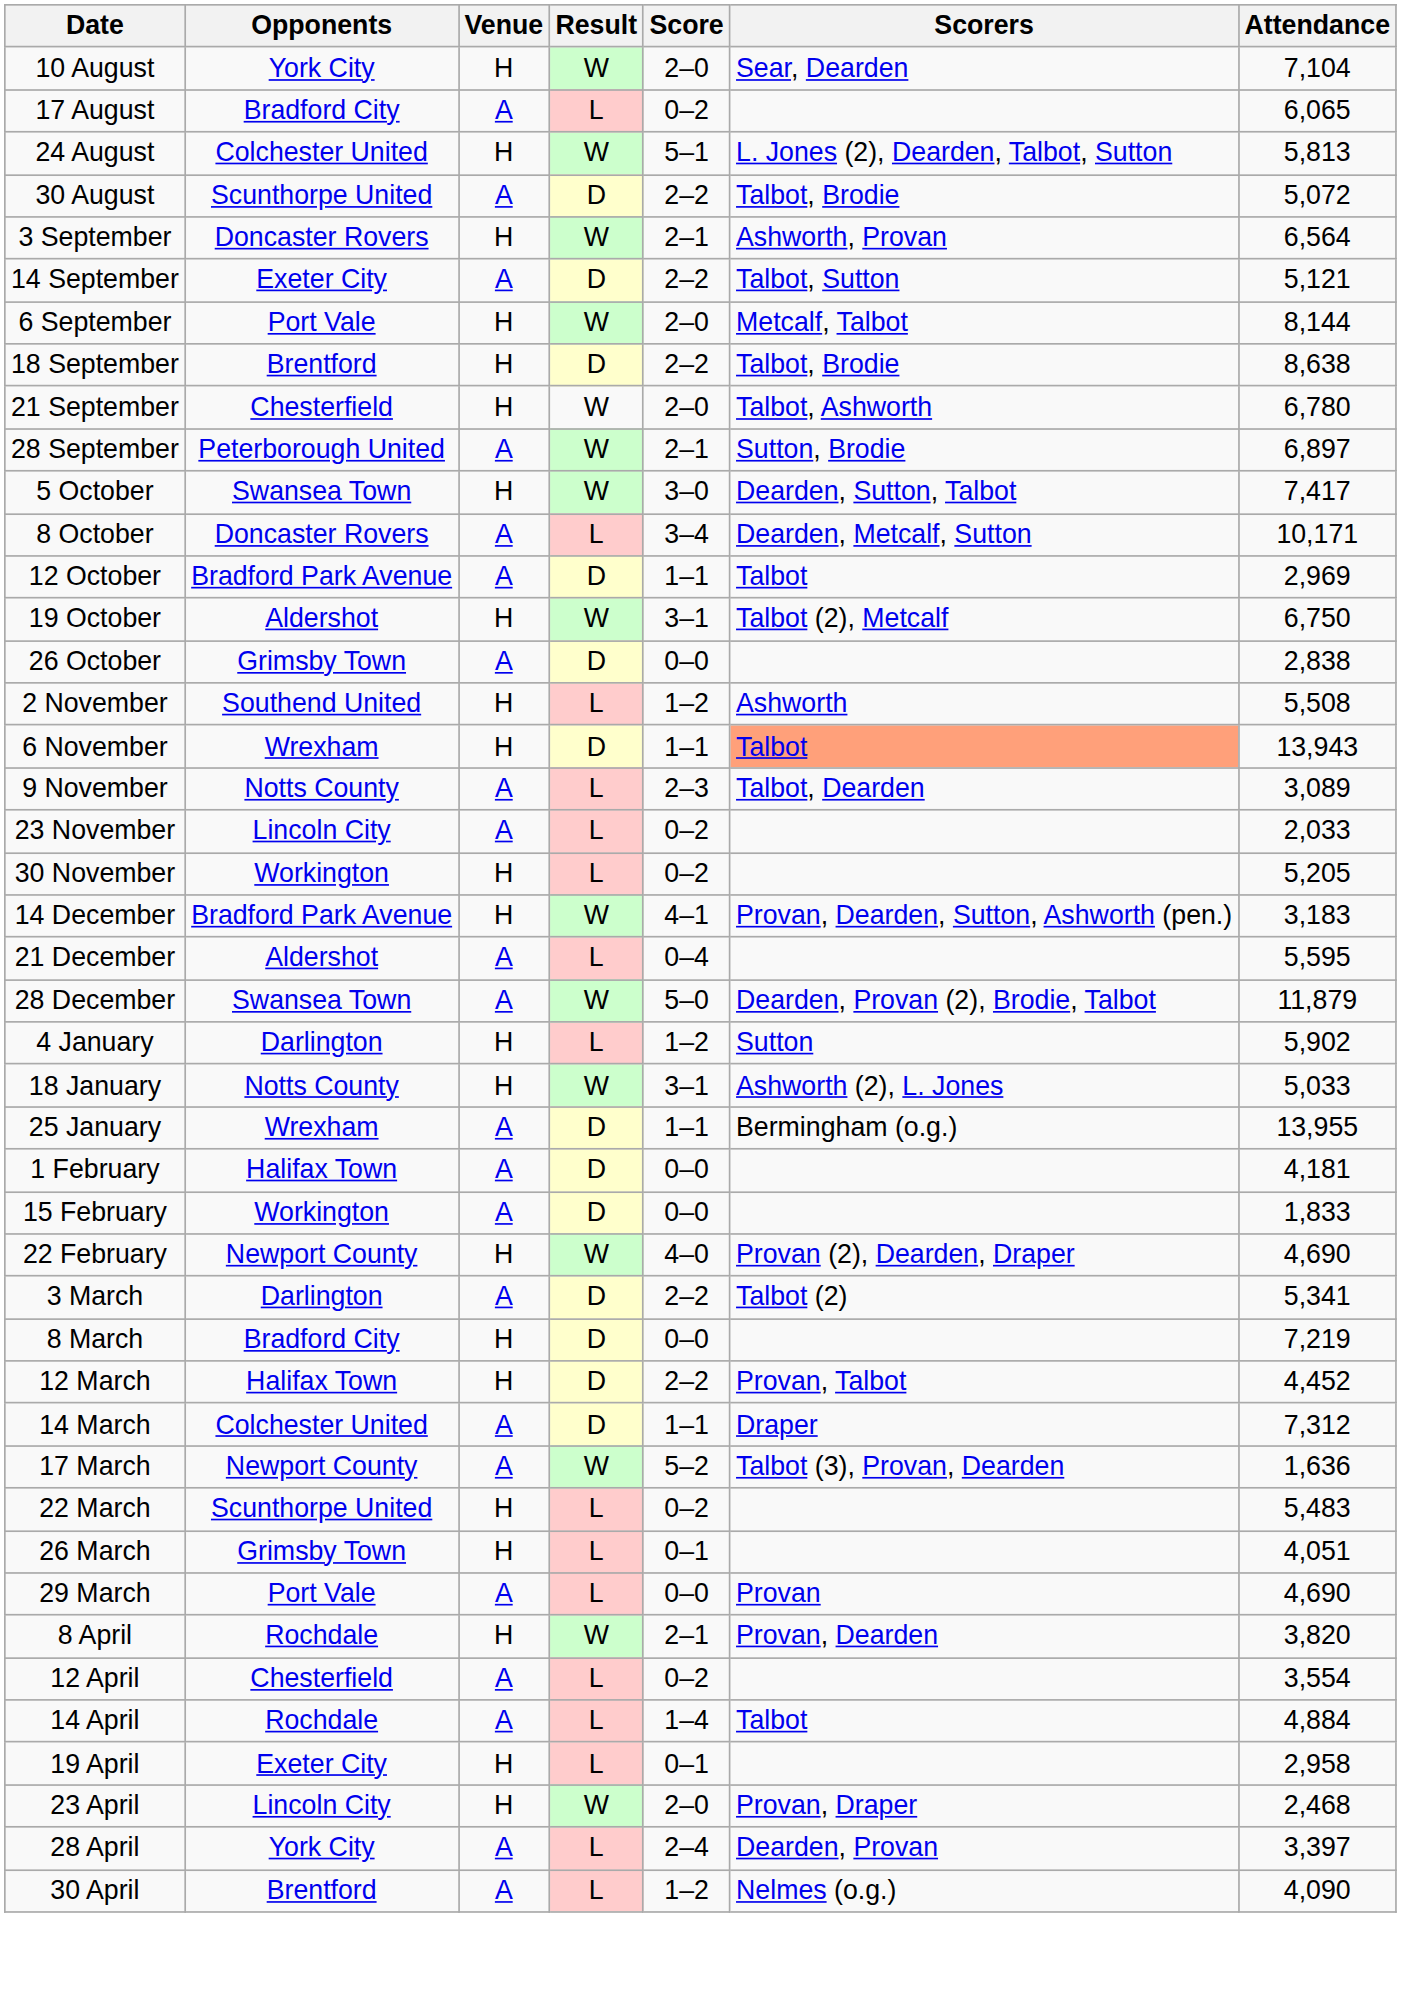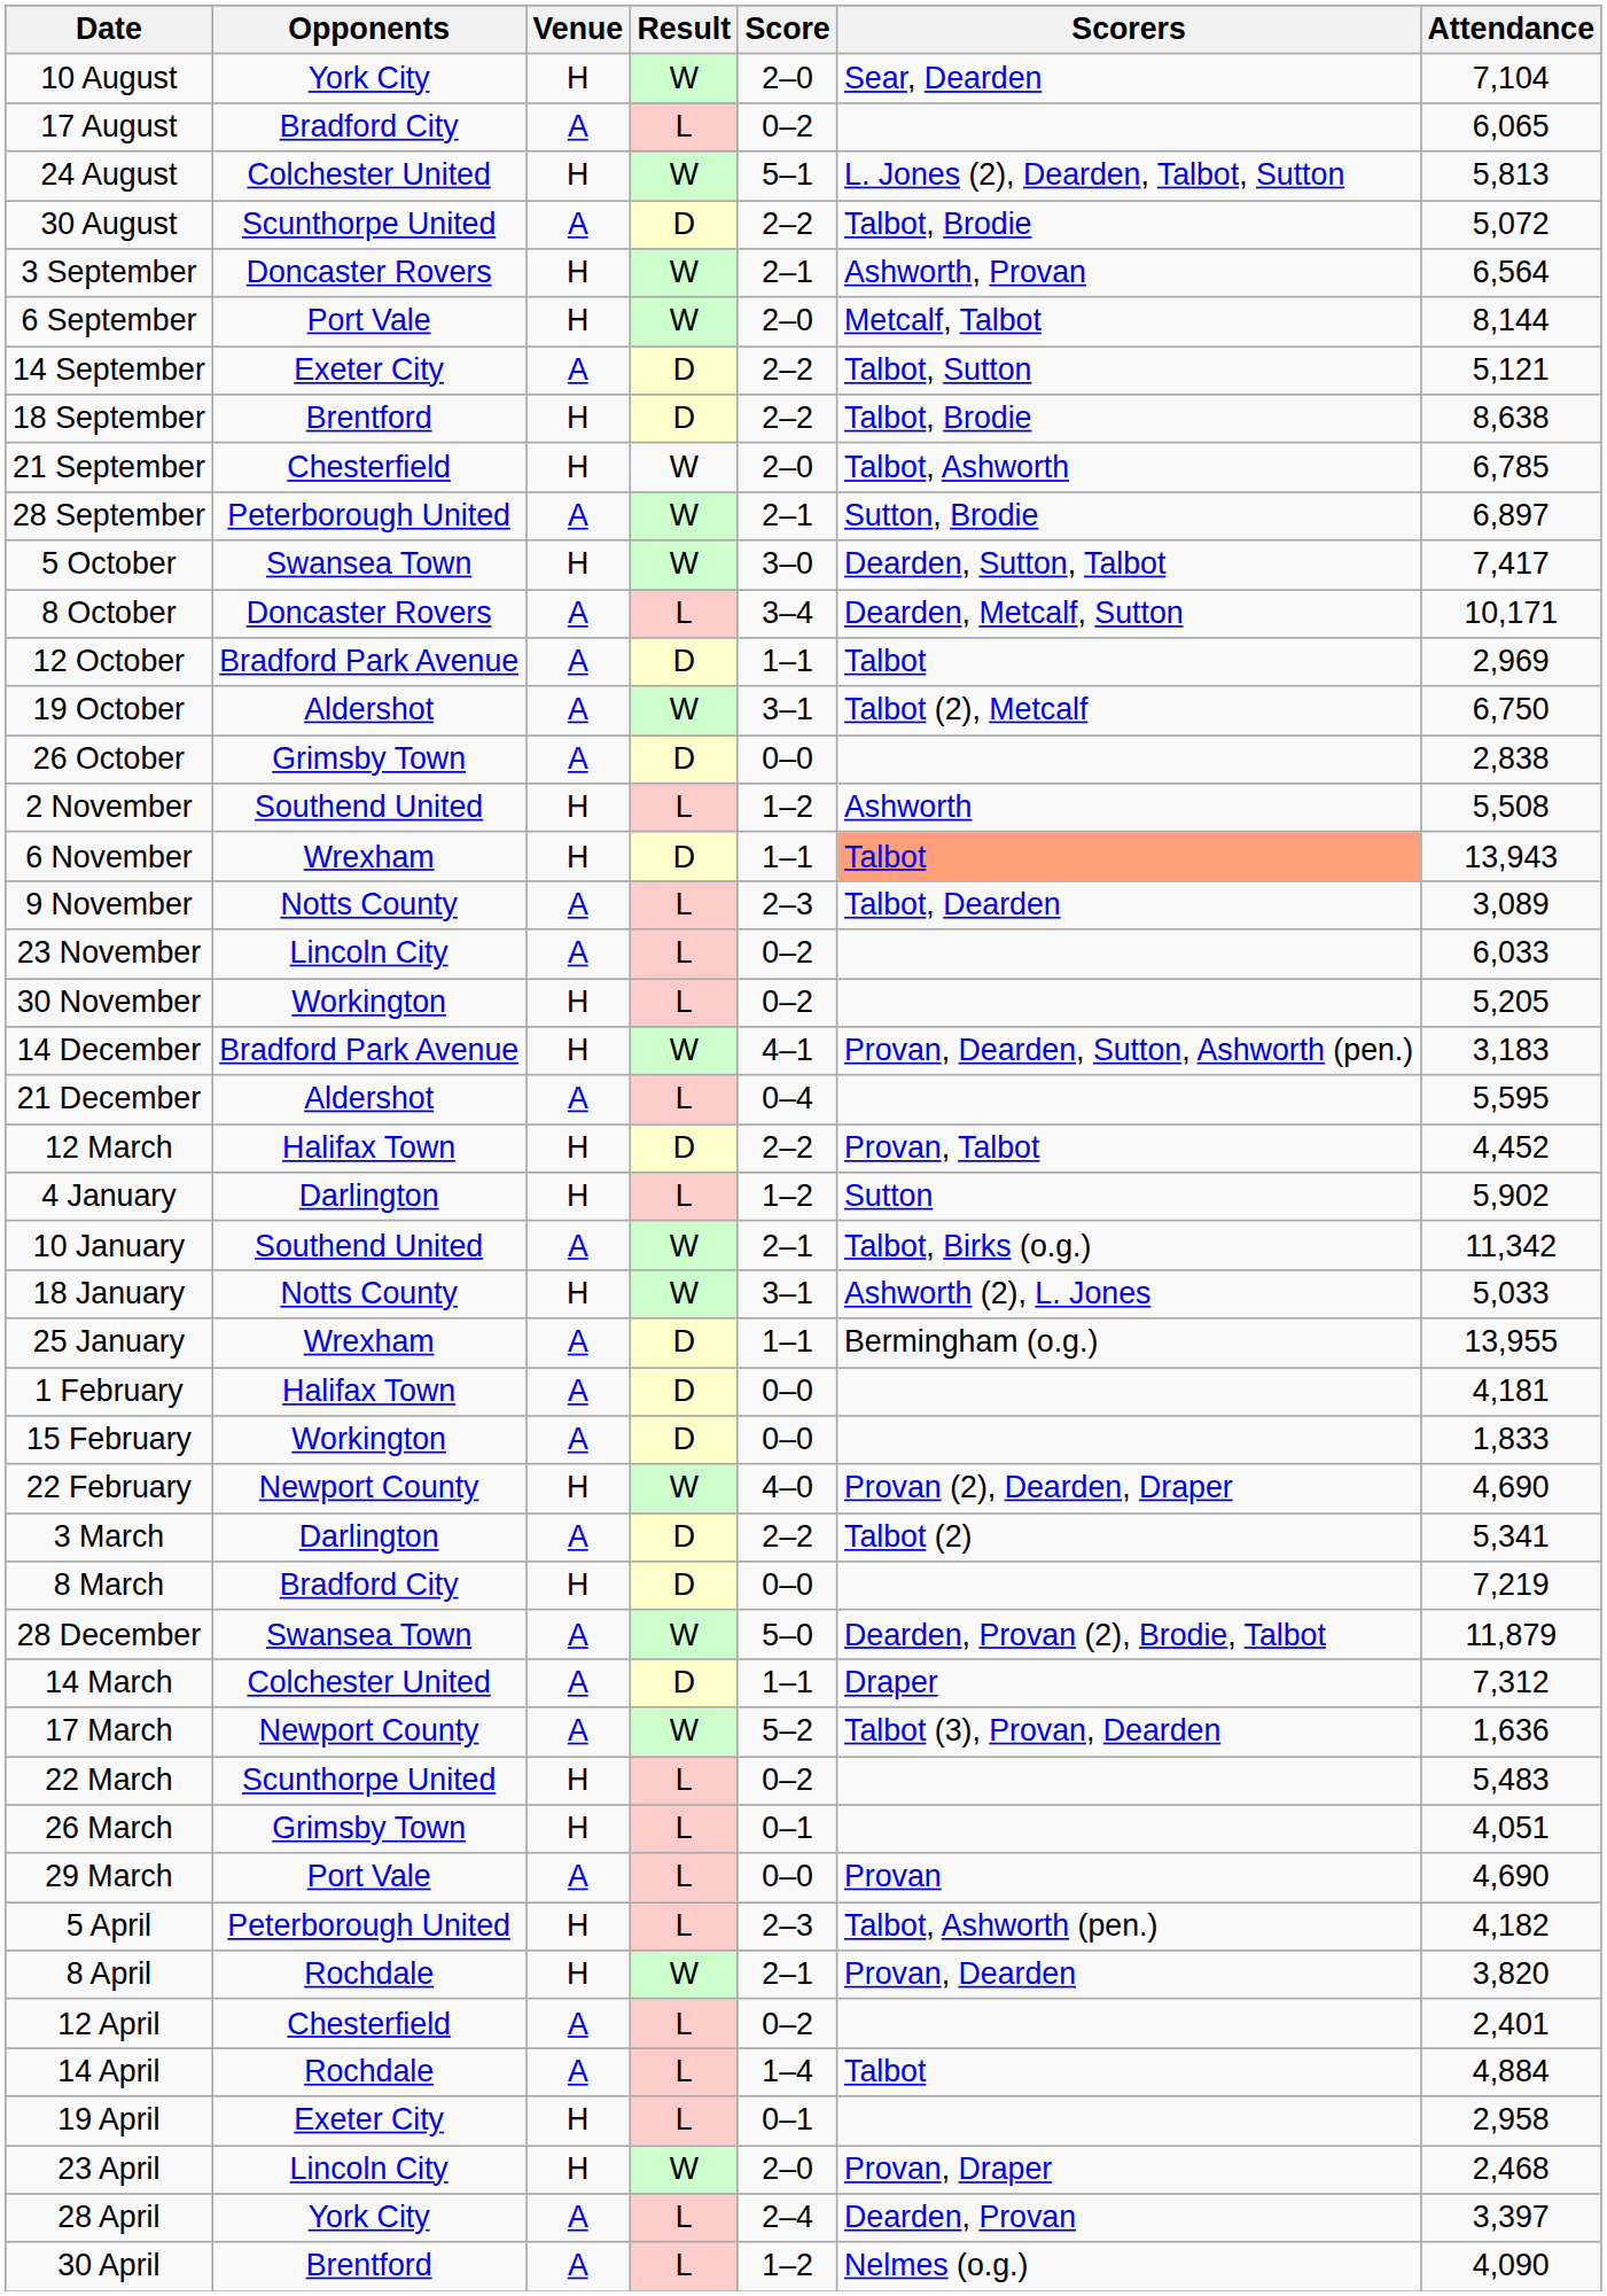 <table class="wikitable" style="text-align:center">
 <tr>
 <th>Date</th>
 <th>Opponents</th>
 <th>Venue</th>
 <th>Result</th>
 <th>Score</th>
 <th>Scorers</th>
 <th>Attendance</th>
 </tr>
 <tr>
 <td>10 August</td>
 <td><a href='#'>York City</a></td>
 <td>H</td>
 <td style="background-color:#CCFFCC">W</td>
 <td>2–0</td>
 <td align="left"><a href='#'>Sear</a>, <a href='#'>Dearden</a></td>
 <td>7,104</td>
 </tr>
 <tr>
 <td>17 August</td>
 <td><a href='#'>Bradford City</a></td>
 <td><a href='#'>A</a></td>
 <td style="background-color:#FFCCCC">L</td>
 <td>0–2</td>
 <td align="left"></td>
 <td>6,065</td>
 </tr>
 <tr>
 <td>24 August</td>
 <td><a href='#'>Colchester United</a></td>
 <td>H</td>
 <td style="background-color:#CCFFCC">W</td>
 <td>5–1</td>
 <td align="left"><a href='#'>L. Jones</a> (2), <a href='#'>Dearden</a>, <a href='#'>Talbot</a>, <a href='#'>Sutton</a></td>
 <td>5,813</td>
 </tr>
 <tr>
 <td>30 August</td>
 <td><a href='#'>Scunthorpe United</a></td>
 <td><a href='#'>A</a></td>
 <td style="background-color:#FFFFCC">D</td>
 <td>2–2</td>
 <td align="left"><a href='#'>Talbot</a>, <a href='#'>Brodie</a></td>
 <td>5,072</td>
 </tr>
 <tr>
 <td>3 September</td>
 <td><a href='#'>Doncaster Rovers</a></td>
 <td>H</td>
 <td style="background-color:#CCFFCC">W</td>
 <td>2–1</td>
 <td align="left"><a href='#'>Ashworth</a>, <a href='#'>Provan</a></td>
 <td>6,564</td>
 </tr>
 <tr>
+<td>6 September</td>
+<td><a href='#'>Port Vale</a></td>
+<td>H</td>
+<td style="background-color:#CCFFCC">W</td>
+<td>2–0</td>
+<td align="left"><a href='#'>Metcalf</a>, <a href='#'>Talbot</a></td>
+<td>8,144</td>
+</tr>
+<tr>
 <td>14 September</td>
 <td><a href='#'>Exeter City</a></td>
 <td><a href='#'>A</a></td>
 <td style="background-color:#FFFFCC">D</td>
 <td>2–2</td>
 <td align="left"><a href='#'>Talbot</a>, <a href='#'>Sutton</a></td>
 <td>5,121</td>
-</tr>
-<tr>
-<td>6 September</td>
-<td><a href='#'>Port Vale</a></td>
-<td>H</td>
-<td style="background-color:#CCFFCC">W</td>
-<td>2–0</td>
-<td align="left"><a href='#'>Metcalf</a>, <a href='#'>Talbot</a></td>
-<td>8,144</td>
 </tr>
 <tr>
 <td>18 September</td>
 <td><a href='#'>Brentford</a></td>
 <td>H</td>
 <td style="background-color:#FFFFCC">D</td>
 <td>2–2</td>
 <td align="left"><a href='#'>Talbot</a>, <a href='#'>Brodie</a></td>
 <td>8,638</td>
 </tr>
 <tr>
 <td>21 September</td>
 <td><a href='#'>Chesterfield</a></td>
 <td>H</td>
 <td style="background-color:#ССFFCC">W</td>
 <td>2–0</td>
 <td align="left"><a href='#'>Talbot</a>, <a href='#'>Ashworth</a></td>
-<td>6,780</td>
+<td>6,785</td>
 </tr>
 <tr>
 <td>28 September</td>
 <td><a href='#'>Peterborough United</a></td>
 <td><a href='#'>A</a></td>
 <td style="background-color:#CCFFCC">W</td>
 <td>2–1</td>
 <td align="left"><a href='#'>Sutton</a>, <a href='#'>Brodie</a></td>
 <td>6,897</td>
 </tr>
 <tr>
 <td>5 October</td>
 <td><a href='#'>Swansea Town</a></td>
 <td>H</td>
 <td style="background-color:#CCFFCC">W</td>
 <td>3–0</td>
 <td align="left"><a href='#'>Dearden</a>, <a href='#'>Sutton</a>, <a href='#'>Talbot</a></td>
 <td>7,417</td>
 </tr>
 <tr>
 <td>8 October</td>
 <td><a href='#'>Doncaster Rovers</a></td>
 <td><a href='#'>A</a></td>
 <td style="background-color:#FFCCCC">L</td>
 <td>3–4</td>
 <td align="left"><a href='#'>Dearden</a>, <a href='#'>Metcalf</a>, <a href='#'>Sutton</a></td>
 <td>10,171</td>
 </tr>
 <tr>
 <td>12 October</td>
 <td><a href='#'>Bradford Park Avenue</a></td>
 <td><a href='#'>A</a></td>
 <td style="background-color:#FFFFCC">D</td>
 <td>1–1</td>
 <td align="left"><a href='#'>Talbot</a></td>
 <td>2,969</td>
 </tr>
 <tr>
 <td>19 October</td>
 <td><a href='#'>Aldershot</a></td>
-<td>H</td>
+<td><a href='#'>A</a></td>
 <td style="background-color:#CCFFCC">W</td>
 <td>3–1</td>
 <td align="left"><a href='#'>Talbot</a> (2), <a href='#'>Metcalf</a></td>
 <td>6,750</td>
 </tr>
 <tr>
 <td>26 October</td>
 <td><a href='#'>Grimsby Town</a></td>
 <td><a href='#'>A</a></td>
 <td style="background-color:#FFFFCC">D</td>
 <td>0–0</td>
 <td align="left"></td>
 <td>2,838</td>
 </tr>
 <tr>
 <td>2 November</td>
 <td><a href='#'>Southend United</a></td>
 <td>H</td>
 <td style="background-color:#FFCCCC">L</td>
 <td>1–2</td>
 <td align="left"><a href='#'>Ashworth</a></td>
 <td>5,508</td>
 </tr>
 <tr>
 <td>6 November</td>
 <td><a href='#'>Wrexham</a></td>
 <td>H</td>
 <td style="background-color:#FFFFCC">D</td>
 <td>1–1</td>
 <td align="left" style="background: lightsalmon;"><a href='#'>Talbot</a></td>
 <td>13,943</td>
 </tr>
 <tr>
 <td>9 November</td>
 <td><a href='#'>Notts County</a></td>
 <td><a href='#'>A</a></td>
 <td style="background-color:#FFCCCC">L</td>
 <td>2–3</td>
 <td align="left"><a href='#'>Talbot</a>, <a href='#'>Dearden</a></td>
 <td>3,089</td>
 </tr>
 <tr>
 <td>23 November</td>
 <td><a href='#'>Lincoln City</a></td>
 <td><a href='#'>A</a></td>
 <td style="background-color:#FFCCCC">L</td>
 <td>0–2</td>
 <td align="left"></td>
-<td>2,033</td>
+<td>6,033</td>
 </tr>
 <tr>
 <td>30 November</td>
 <td><a href='#'>Workington</a></td>
 <td>H</td>
 <td style="background-color:#FFCCCC">L</td>
 <td>0–2</td>
 <td align="left"></td>
 <td>5,205</td>
 </tr>
 <tr>
 <td>14 December</td>
 <td><a href='#'>Bradford Park Avenue</a></td>
 <td>H</td>
 <td style="background-color:#CCFFCC">W</td>
 <td>4–1</td>
 <td align="left"><a href='#'>Provan</a>, <a href='#'>Dearden</a>, <a href='#'>Sutton</a>, <a href='#'>Ashworth</a> (pen.)</td>
 <td>3,183</td>
 </tr>
 <tr>
 <td>21 December</td>
 <td><a href='#'>Aldershot</a></td>
 <td><a href='#'>A</a></td>
 <td style="background-color:#FFCCCC">L</td>
 <td>0–4</td>
 <td align="left"></td>
 <td>5,595</td>
 </tr>
 <tr>
-<td>28 December</td>
-<td><a href='#'>Swansea Town</a></td>
-<td><a href='#'>A</a></td>
-<td style="background-color:#CCFFCC">W</td>
-<td>5–0</td>
-<td align="left"><a href='#'>Dearden</a>, <a href='#'>Provan</a> (2), <a href='#'>Brodie</a>, <a href='#'>Talbot</a></td>
-<td>11,879</td>
+<td>12 March</td>
+<td><a href='#'>Halifax Town</a></td>
+<td>H</td>
+<td style="background-color:#FFFFCC">D</td>
+<td>2–2</td>
+<td align="left"><a href='#'>Provan</a>, <a href='#'>Talbot</a></td>
+<td>4,452</td>
 </tr>
 <tr>
 <td>4 January</td>
 <td><a href='#'>Darlington</a></td>
 <td>H</td>
 <td style="background-color:#FFCCCC">L</td>
 <td>1–2</td>
 <td align="left"><a href='#'>Sutton</a></td>
 <td>5,902</td>
+</tr>
+<tr>
+<td>10 January</td>
+<td><a href='#'>Southend United</a></td>
+<td><a href='#'>A</a></td>
+<td style="background-color:#CCFFCC">W</td>
+<td>2–1</td>
+<td align="left"><a href='#'>Talbot</a>, <a href='#'>Birks</a> (o.g.)</td>
+<td>11,342</td>
 </tr>
 <tr>
 <td>18 January</td>
 <td><a href='#'>Notts County</a></td>
 <td>H</td>
 <td style="background-color:#CCFFCC">W</td>
 <td>3–1</td>
 <td align="left"><a href='#'>Ashworth</a> (2), <a href='#'>L. Jones</a></td>
 <td>5,033</td>
 </tr>
 <tr>
 <td>25 January</td>
 <td><a href='#'>Wrexham</a></td>
 <td><a href='#'>A</a></td>
 <td style="background-color:#FFFFCC">D</td>
 <td>1–1</td>
 <td align="left">Bermingham (o.g.)</td>
 <td>13,955</td>
 </tr>
 <tr>
 <td>1 February</td>
 <td><a href='#'>Halifax Town</a></td>
 <td><a href='#'>A</a></td>
 <td style="background-color:#FFFFCC">D</td>
 <td>0–0</td>
 <td align="left"></td>
 <td>4,181</td>
 </tr>
 <tr>
 <td>15 February</td>
 <td><a href='#'>Workington</a></td>
 <td><a href='#'>A</a></td>
 <td style="background-color:#FFFFCC">D</td>
 <td>0–0</td>
 <td align="left"></td>
 <td>1,833</td>
 </tr>
 <tr>
 <td>22 February</td>
 <td><a href='#'>Newport County</a></td>
 <td>H</td>
 <td style="background-color:#CCFFCC">W</td>
 <td>4–0</td>
 <td align="left"><a href='#'>Provan</a> (2), <a href='#'>Dearden</a>, <a href='#'>Draper</a></td>
 <td>4,690</td>
 </tr>
 <tr>
 <td>3 March</td>
 <td><a href='#'>Darlington</a></td>
 <td><a href='#'>A</a></td>
 <td style="background-color:#FFFFCC">D</td>
 <td>2–2</td>
 <td align="left"><a href='#'>Talbot</a> (2)</td>
 <td>5,341</td>
 </tr>
 <tr>
 <td>8 March</td>
 <td><a href='#'>Bradford City</a></td>
 <td>H</td>
 <td style="background-color:#FFFFCC">D</td>
 <td>0–0</td>
 <td align="left"></td>
 <td>7,219</td>
 </tr>
 <tr>
-<td>12 March</td>
-<td><a href='#'>Halifax Town</a></td>
-<td>H</td>
-<td style="background-color:#FFFFCC">D</td>
-<td>2–2</td>
-<td align="left"><a href='#'>Provan</a>, <a href='#'>Talbot</a></td>
-<td>4,452</td>
+<td>28 December</td>
+<td><a href='#'>Swansea Town</a></td>
+<td><a href='#'>A</a></td>
+<td style="background-color:#CCFFCC">W</td>
+<td>5–0</td>
+<td align="left"><a href='#'>Dearden</a>, <a href='#'>Provan</a> (2), <a href='#'>Brodie</a>, <a href='#'>Talbot</a></td>
+<td>11,879</td>
 </tr>
 <tr>
 <td>14 March</td>
 <td><a href='#'>Colchester United</a></td>
 <td><a href='#'>A</a></td>
 <td style="background-color:#FFFFCC">D</td>
 <td>1–1</td>
 <td align="left"><a href='#'>Draper</a></td>
 <td>7,312</td>
 </tr>
 <tr>
 <td>17 March</td>
 <td><a href='#'>Newport County</a></td>
 <td><a href='#'>A</a></td>
 <td style="background-color:#CCFFCC">W</td>
 <td>5–2</td>
 <td align="left"><a href='#'>Talbot</a> (3), <a href='#'>Provan</a>, <a href='#'>Dearden</a></td>
 <td>1,636</td>
 </tr>
 <tr>
 <td>22 March</td>
 <td><a href='#'>Scunthorpe United</a></td>
 <td>H</td>
 <td style="background-color:#FFCCCC">L</td>
 <td>0–2</td>
 <td align="left"></td>
 <td>5,483</td>
 </tr>
 <tr>
 <td>26 March</td>
 <td><a href='#'>Grimsby Town</a></td>
 <td>H</td>
 <td style="background-color:#FFCCCC">L</td>
 <td>0–1</td>
 <td align="left"></td>
 <td>4,051</td>
 </tr>
 <tr>
 <td>29 March</td>
 <td><a href='#'>Port Vale</a></td>
 <td><a href='#'>A</a></td>
 <td style="background-color:#FFCCCC">L</td>
 <td>0–0</td>
 <td align="left"><a href='#'>Provan</a></td>
 <td>4,690</td>
 </tr>
 <tr>
+<td>5 April</td>
+<td><a href='#'>Peterborough United</a></td>
+<td>H</td>
+<td style="background-color:#FFCCCC">L</td>
+<td>2–3</td>
+<td align="left"><a href='#'>Talbot</a>, <a href='#'>Ashworth</a> (pen.)</td>
+<td>4,182</td>
+</tr>
+<tr>
 <td>8 April</td>
 <td><a href='#'>Rochdale</a></td>
 <td>H</td>
 <td style="background-color:#CCFFCC">W</td>
 <td>2–1</td>
 <td align="left"><a href='#'>Provan</a>, <a href='#'>Dearden</a></td>
 <td>3,820</td>
 </tr>
 <tr>
 <td>12 April</td>
 <td><a href='#'>Chesterfield</a></td>
 <td><a href='#'>A</a></td>
 <td style="background-color:#FFCCCC">L</td>
 <td>0–2</td>
 <td align="left"></td>
-<td>3,554</td>
+<td>2,401</td>
 </tr>
 <tr>
 <td>14 April</td>
 <td><a href='#'>Rochdale</a></td>
 <td><a href='#'>A</a></td>
 <td style="background-color:#FFCCCC">L</td>
 <td>1–4</td>
 <td align="left"><a href='#'>Talbot</a></td>
 <td>4,884</td>
 </tr>
 <tr>
 <td>19 April</td>
 <td><a href='#'>Exeter City</a></td>
 <td>H</td>
 <td style="background-color:#FFCCCC">L</td>
 <td>0–1</td>
 <td align="left"></td>
 <td>2,958</td>
 </tr>
 <tr>
 <td>23 April</td>
 <td><a href='#'>Lincoln City</a></td>
 <td>H</td>
 <td style="background-color:#CCFFCC">W</td>
 <td>2–0</td>
 <td align="left"><a href='#'>Provan</a>, <a href='#'>Draper</a></td>
 <td>2,468</td>
 </tr>
 <tr>
 <td>28 April</td>
 <td><a href='#'>York City</a></td>
 <td><a href='#'>A</a></td>
 <td style="background-color:#FFCCCC">L</td>
 <td>2–4</td>
 <td align="left"><a href='#'>Dearden</a>, <a href='#'>Provan</a></td>
 <td>3,397</td>
 </tr>
 <tr>
 <td>30 April</td>
 <td><a href='#'>Brentford</a></td>
 <td><a href='#'>A</a></td>
 <td style="background-color:#FFCCCC">L</td>
 <td>1–2</td>
 <td align="left"><a href='#'>Nelmes</a> (o.g.)</td>
 <td>4,090</td>
 </tr>
 </table>
